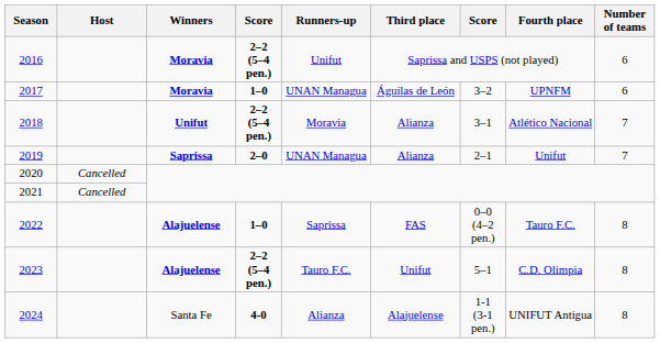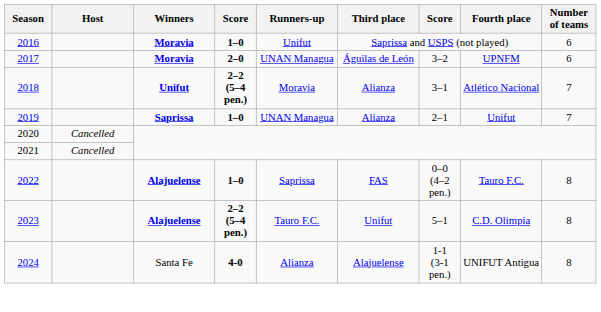 <table class="wikitable sortable" style="text-align:center; width:100%">
 <tr>
 <th width=5%>Season</th>
 <th width=10%>Host</th>
 <th width=10%>Winners</th>
 <th width=5%>Score</th>
 <th width=10%>Runners-up</th>
 <th width=10%>Third place</th>
 <th width=5%>Score</th>
 <th width=10%>Fourth place</th>
 <th width=5%>Number of teams</th>
 </tr>
 <tr>
 <td><a href='#'>2016</a></td>
 <td></td>
 <td> <strong><a href='#'>Moravia</a></strong></td>
-<td><strong>2–2<br>(5–4 pen.)</strong></td>
+<td><strong>1–0</strong></td>
 <td> <a href='#'>Unifut</a></td>
 <td colspan=3> <a href='#'>Saprissa</a> and  <a href='#'>USPS</a> (not played)</td>
 <td>6</td>
 </tr>
 <tr>
 <td><a href='#'>2017</a></td>
 <td></td>
 <td> <strong><a href='#'>Moravia</a></strong></td>
-<td><strong>1–0</strong></td>
+<td><strong>2–0</strong></td>
 <td> <a href='#'>UNAN Managua</a></td>
 <td> <a href='#'>Águilas de León</a></td>
 <td>3–2</td>
 <td> <a href='#'>UPNFM</a></td>
 <td>6</td>
 </tr>
 <tr>
 <td><a href='#'>2018</a></td>
 <td></td>
 <td> <strong><a href='#'>Unifut</a></strong></td>
 <td><strong>2–2<br>(5–4 pen.)</strong></td>
 <td> <a href='#'>Moravia</a></td>
 <td> <a href='#'>Alianza</a></td>
 <td>3–1</td>
 <td> <a href='#'>Atlético Nacional</a></td>
 <td>7</td>
 </tr>
 <tr>
 <td><a href='#'>2019</a></td>
 <td></td>
 <td> <strong><a href='#'>Saprissa</a></strong></td>
-<td><strong>2–0</strong></td>
+<td><strong>1–0</strong></td>
 <td> <a href='#'>UNAN Managua</a></td>
 <td> <a href='#'>Alianza</a></td>
 <td>2–1</td>
 <td> <a href='#'>Unifut</a></td>
 <td>7</td>
 </tr>
 <tr>
 <td>2020</td>
 <td><em>Cancelled</em></td>
 </tr>
 <tr>
 <td>2021</td>
 <td><em>Cancelled</em></td>
 </tr>
 <tr>
 <td><a href='#'>2022</a></td>
 <td></td>
 <td> <strong><a href='#'>Alajuelense</a></strong></td>
 <td><strong>1–0</strong></td>
 <td> <a href='#'>Saprissa</a></td>
 <td> <a href='#'>FAS</a></td>
 <td>0–0<br>(4–2 pen.)</td>
 <td> <a href='#'>Tauro F.C.</a></td>
 <td>8</td>
 </tr>
 <tr>
 <td><a href='#'>2023</a></td>
 <td></td>
 <td> <strong><a href='#'>Alajuelense</a></strong></td>
 <td><strong>2–2<br>(5–4 pen.)</strong></td>
 <td> <a href='#'>Tauro F.C.</a></td>
 <td> <a href='#'>Unifut</a></td>
 <td>5–1</td>
 <td> <a href='#'>C.D. Olimpia</a></td>
 <td>8</td>
 </tr>
 <tr>
 <td><a href='#'>2024</a></td>
 <td></td>
 <td> Santa Fe</td>
 <td><strong>4-0</strong></td>
 <td> <a href='#'>Alianza</a></td>
 <td> <a href='#'>Alajuelense</a></td>
 <td>1-1<br>(3-1 pen.)</td>
 <td> UNIFUT Antigua</td>
 <td>8</td>
 </tr>
 </table>
